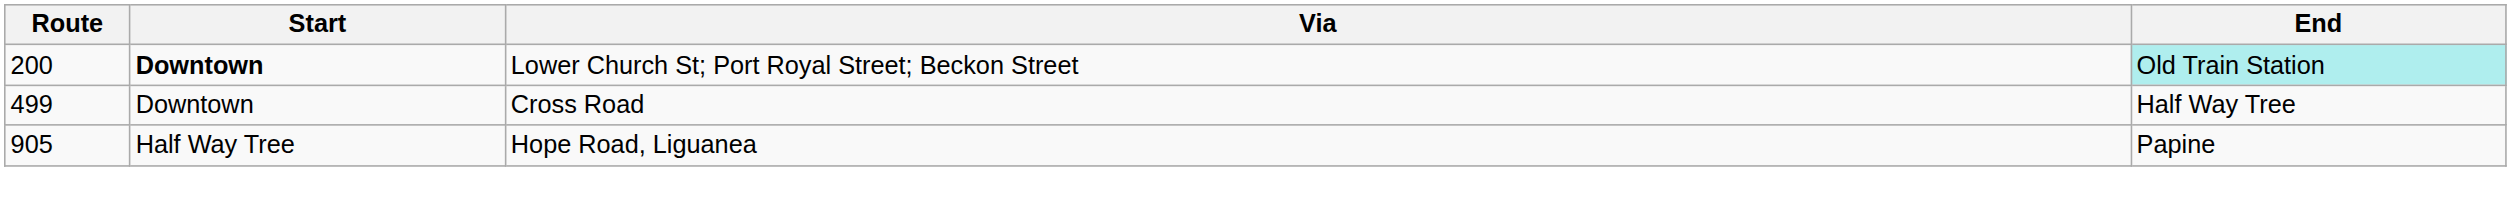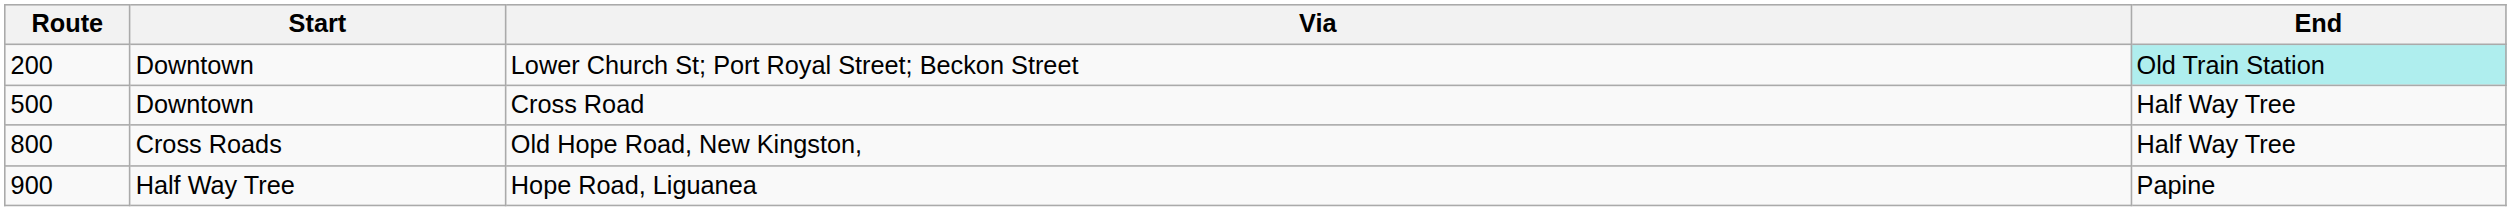 <table class="wikitable sortable"  style="width:100%;">
 <tr>
 <th style="width:5%;">Route</th>
 <th style="width:15%;">Start</th>
 <th style="width:65%;">Via</th>
 <th style="width:15%;">End</th>
 </tr>
 <tr>
 <td>200</td>
-<td><strong>Downtown</strong></td>
+<td>Downtown</td>
 <td>Lower Church St; Port Royal Street; Beckon Street</td>
 <td style="background: paleturquoise;">Old Train Station</td>
 </tr>
 <tr>
-<td>499</td>
+<td>500</td>
 <td>Downtown</td>
 <td>Cross Road</td>
 <td>Half Way Tree</td>
 </tr>
 <tr>
-<td>905</td>
+<td>800</td>
+<td>Cross Roads</td>
+<td>Old Hope Road, New Kingston,</td>
+<td>Half Way Tree</td>
+</tr>
+<tr>
+<td>900</td>
 <td>Half Way Tree</td>
 <td>Hope Road, Liguanea</td>
 <td>Papine</td>
 </tr>
 </table>
